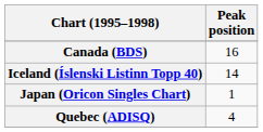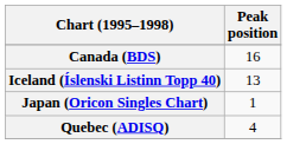 <table class="wikitable sortable plainrowheaders" style="text-align:center">
 <tr>
 <th scope="col">Chart (1995–1998)</th>
 <th scope="col">Peak<br>position</th>
 </tr>
 <tr>
 </tr>
 <tr>
 </tr>
 <tr>
 <th scope="row">Canada  (<a href='#'>BDS</a>)</th>
 <td>16</td>
 </tr>
 <tr>
 <th scope="row">Iceland (<a href='#'>Íslenski Listinn Topp 40</a>)</th>
-<td>14</td>
+<td>13</td>
 </tr>
 <tr>
 <th scope="row">Japan (<a href='#'>Oricon Singles Chart</a>)</th>
 <td>1</td>
 </tr>
 <tr>
 <th scope="row">Quebec (<a href='#'>ADISQ</a>)</th>
 <td>4</td>
 </tr>
 <tr>
 </tr>
 <tr>
 </tr>
 <tr>
 </tr>
 <tr>
 </tr>
 </table>
